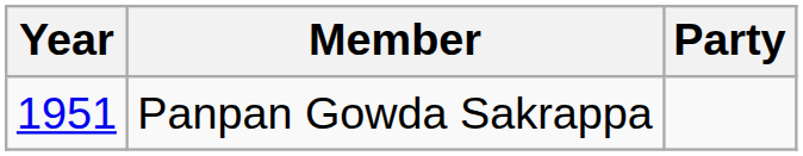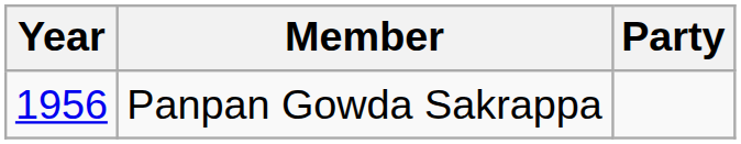 <table class="wikitable sortable">
 <tr>
 <th>Year</th>
 <th>Member</th>
 <th colspan="2">Party</th>
 </tr>
 <tr>
-<td><a href='#'>1951</a></td>
+<td><a href='#'>1956</a></td>
 <td>Panpan Gowda Sakrappa</td>
 <td></td>
 </tr>
 </table>
